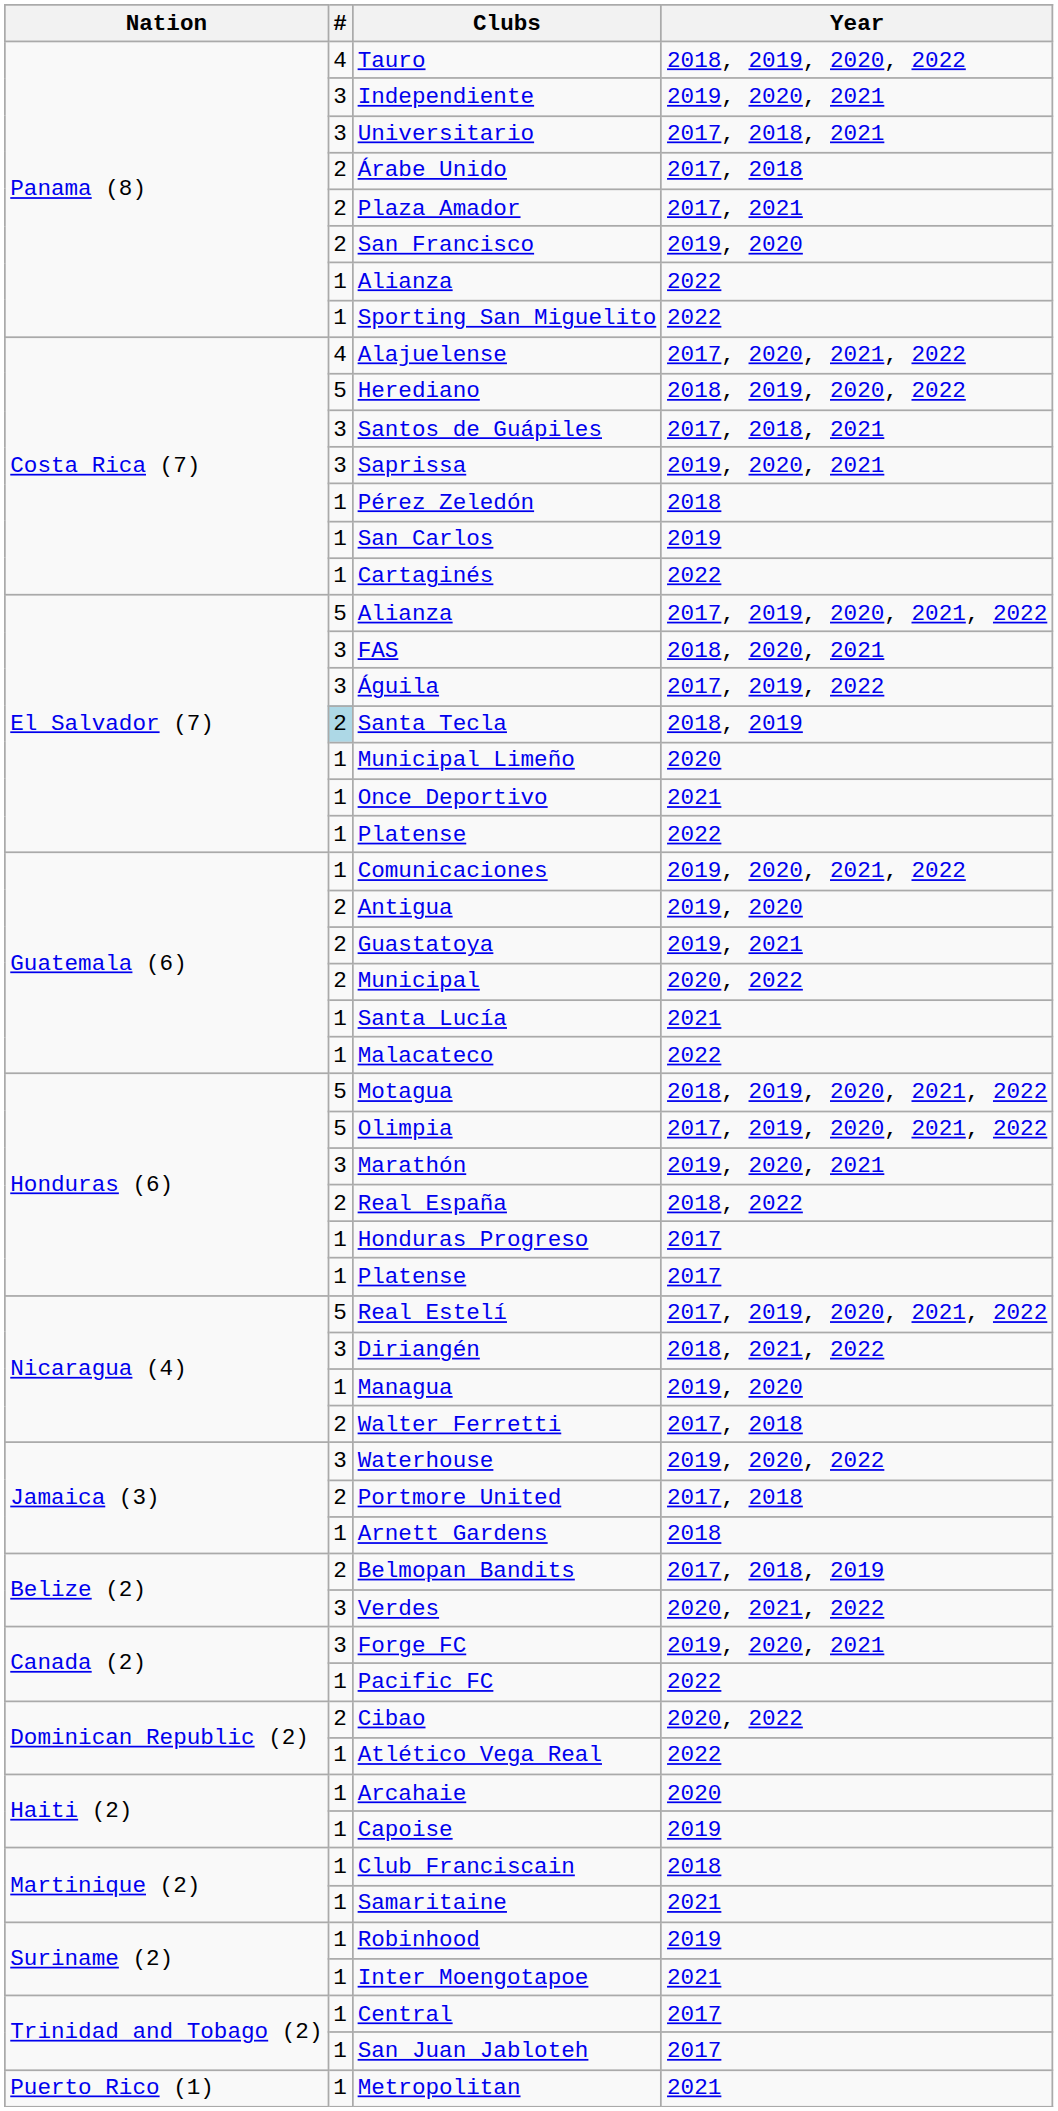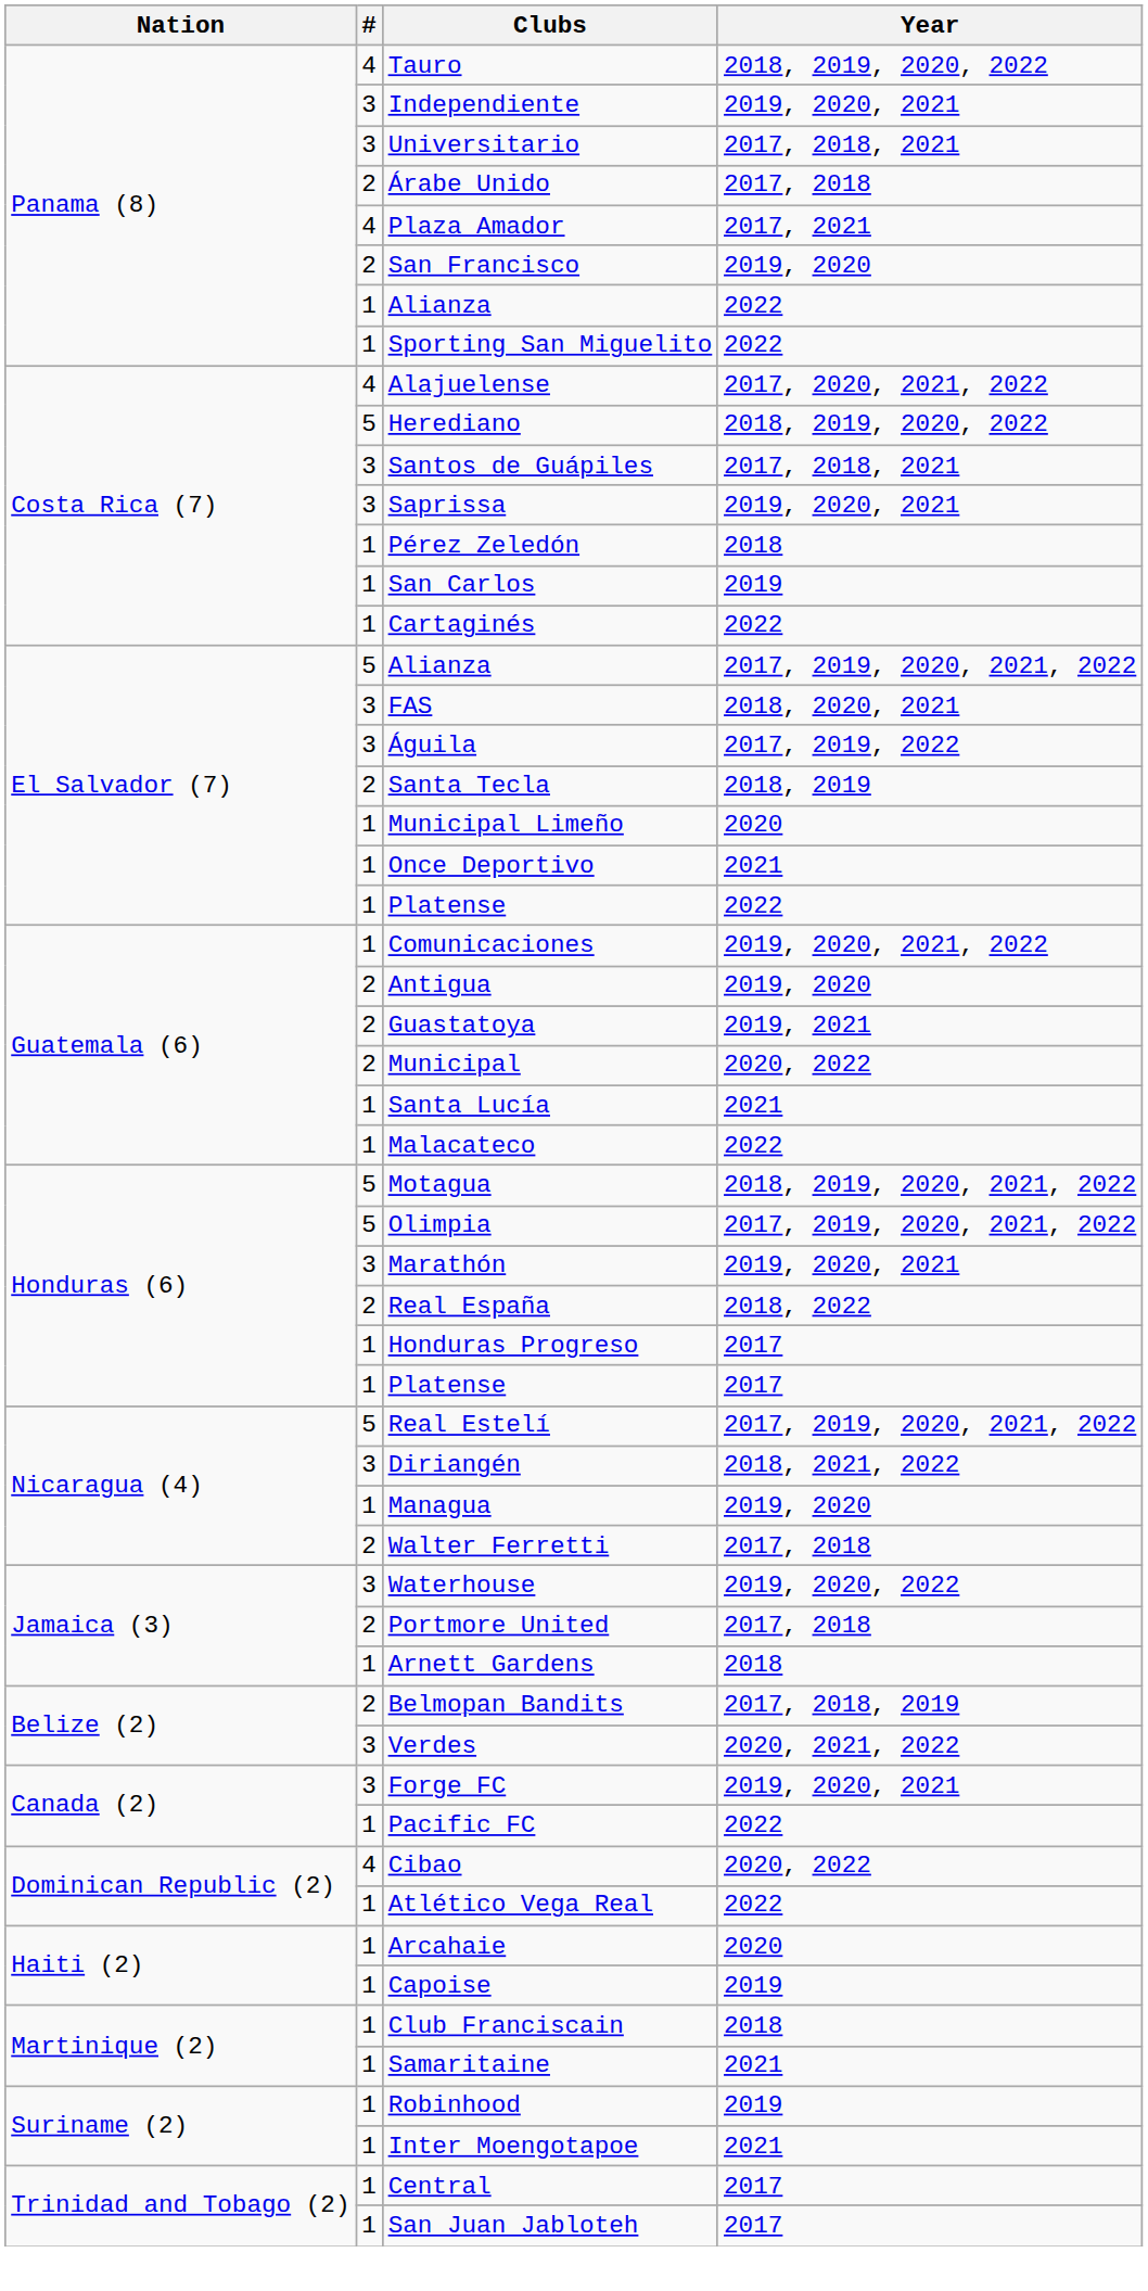 <table class="wikitable sortable">
 <tr>
 <th>Nation</th>
 <th>#</th>
 <th>Clubs</th>
 <th>Year</th>
 </tr>
 <tr>
 <td rowspan="8"> <a href='#'>Panama</a> (8)</td>
 <td style="text-align:center;">4</td>
 <td><a href='#'>Tauro</a></td>
 <td><a href='#'>2018</a>, <a href='#'>2019</a>, <a href='#'>2020</a>, <a href='#'>2022</a></td>
 </tr>
 <tr>
 <td style="text-align:center;">3</td>
 <td><a href='#'>Independiente</a></td>
 <td><a href='#'>2019</a>, <a href='#'>2020</a>, <a href='#'>2021</a></td>
 </tr>
 <tr>
 <td style="text-align:center;">3</td>
 <td><a href='#'>Universitario</a></td>
 <td><a href='#'>2017</a>, <a href='#'>2018</a>, <a href='#'>2021</a></td>
 </tr>
 <tr>
 <td style="text-align:center;">2</td>
 <td><a href='#'>Árabe Unido</a></td>
 <td><a href='#'>2017</a>, <a href='#'>2018</a></td>
 </tr>
 <tr>
-<td style="text-align:center;">2</td>
+<td style="text-align:center;">4</td>
 <td><a href='#'>Plaza Amador</a></td>
 <td><a href='#'>2017</a>, <a href='#'>2021</a></td>
 </tr>
 <tr>
 <td style="text-align:center;">2</td>
 <td><a href='#'>San Francisco</a></td>
 <td><a href='#'>2019</a>, <a href='#'>2020</a></td>
 </tr>
 <tr>
 <td style="text-align:center;">1</td>
 <td><a href='#'>Alianza</a></td>
 <td><a href='#'>2022</a></td>
 </tr>
 <tr>
 <td style="text-align:center;">1</td>
 <td><a href='#'>Sporting San Miguelito</a></td>
 <td><a href='#'>2022</a></td>
 </tr>
 <tr>
 <td rowspan="7"> <a href='#'>Costa Rica</a> (7)</td>
 <td style="text-align:center;">4</td>
 <td><a href='#'>Alajuelense</a></td>
 <td><a href='#'>2017</a>, <a href='#'>2020</a>, <a href='#'>2021</a>, <a href='#'>2022</a></td>
 </tr>
 <tr>
 <td style="text-align:center;">5</td>
 <td><a href='#'>Herediano</a></td>
 <td><a href='#'>2018</a>, <a href='#'>2019</a>, <a href='#'>2020</a>, <a href='#'>2022</a></td>
 </tr>
 <tr>
 <td style="text-align:center;">3</td>
 <td><a href='#'>Santos de Guápiles</a></td>
 <td><a href='#'>2017</a>, <a href='#'>2018</a>, <a href='#'>2021</a></td>
 </tr>
 <tr>
 <td style="text-align:center;">3</td>
 <td><a href='#'>Saprissa</a></td>
 <td><a href='#'>2019</a>, <a href='#'>2020</a>, <a href='#'>2021</a></td>
 </tr>
 <tr>
 <td style="text-align:center;">1</td>
 <td><a href='#'>Pérez Zeledón</a></td>
 <td><a href='#'>2018</a></td>
 </tr>
 <tr>
 <td style="text-align:center;">1</td>
 <td><a href='#'>San Carlos</a></td>
 <td><a href='#'>2019</a></td>
 </tr>
 <tr>
 <td style="text-align:center;">1</td>
 <td><a href='#'>Cartaginés</a></td>
 <td><a href='#'>2022</a></td>
 </tr>
 <tr>
 <td rowspan="7"> <a href='#'>El Salvador</a> (7)</td>
 <td style="text-align:center;">5</td>
 <td><a href='#'>Alianza</a></td>
 <td><a href='#'>2017</a>, <a href='#'>2019</a>, <a href='#'>2020</a>, <a href='#'>2021</a>, <a href='#'>2022</a></td>
 </tr>
 <tr>
 <td style="text-align:center;">3</td>
 <td><a href='#'>FAS</a></td>
 <td><a href='#'>2018</a>, <a href='#'>2020</a>, <a href='#'>2021</a></td>
 </tr>
 <tr>
 <td style="text-align:center;">3</td>
 <td><a href='#'>Águila</a></td>
 <td><a href='#'>2017</a>, <a href='#'>2019</a>, <a href='#'>2022</a></td>
 </tr>
 <tr>
-<td style="background: lightblue; text-align:center;">2</td>
+<td style="text-align:center;">2</td>
 <td><a href='#'>Santa Tecla</a></td>
 <td><a href='#'>2018</a>, <a href='#'>2019</a></td>
 </tr>
 <tr>
 <td style="text-align:center;">1</td>
 <td><a href='#'>Municipal Limeño</a></td>
 <td><a href='#'>2020</a></td>
 </tr>
 <tr>
 <td style="text-align:center;">1</td>
 <td><a href='#'>Once Deportivo</a></td>
 <td><a href='#'>2021</a></td>
 </tr>
 <tr>
 <td style="text-align:center;">1</td>
 <td><a href='#'>Platense</a></td>
 <td><a href='#'>2022</a></td>
 </tr>
 <tr>
 <td rowspan="6"> <a href='#'>Guatemala</a> (6)</td>
 <td style="text-align:center;">1</td>
 <td><a href='#'>Comunicaciones</a></td>
 <td><a href='#'>2019</a>, <a href='#'>2020</a>, <a href='#'>2021</a>, <a href='#'>2022</a></td>
 </tr>
 <tr>
 <td style="text-align:center;">2</td>
 <td><a href='#'>Antigua</a></td>
 <td><a href='#'>2019</a>, <a href='#'>2020</a></td>
 </tr>
 <tr>
 <td style="text-align:center;">2</td>
 <td><a href='#'>Guastatoya</a></td>
 <td><a href='#'>2019</a>, <a href='#'>2021</a></td>
 </tr>
 <tr>
 <td style="text-align:center;">2</td>
 <td><a href='#'>Municipal</a></td>
 <td><a href='#'>2020</a>, <a href='#'>2022</a></td>
 </tr>
 <tr>
 <td style="text-align:center;">1</td>
 <td><a href='#'>Santa Lucía</a></td>
 <td><a href='#'>2021</a></td>
 </tr>
 <tr>
 <td style="text-align:center;">1</td>
 <td><a href='#'>Malacateco</a></td>
 <td><a href='#'>2022</a></td>
 </tr>
 <tr>
 <td rowspan="6"> <a href='#'>Honduras</a> (6)</td>
 <td style="text-align:center;">5</td>
 <td><a href='#'>Motagua</a></td>
 <td><a href='#'>2018</a>, <a href='#'>2019</a>, <a href='#'>2020</a>, <a href='#'>2021</a>, <a href='#'>2022</a></td>
 </tr>
 <tr>
 <td style="text-align:center;">5</td>
 <td><a href='#'>Olimpia</a></td>
 <td><a href='#'>2017</a>, <a href='#'>2019</a>, <a href='#'>2020</a>, <a href='#'>2021</a>, <a href='#'>2022</a></td>
 </tr>
 <tr>
 <td style="text-align:center;">3</td>
 <td><a href='#'>Marathón</a></td>
 <td><a href='#'>2019</a>, <a href='#'>2020</a>, <a href='#'>2021</a></td>
 </tr>
 <tr>
 <td style="text-align:center;">2</td>
 <td><a href='#'>Real España</a></td>
 <td><a href='#'>2018</a>, <a href='#'>2022</a></td>
 </tr>
 <tr>
 <td style="text-align:center;">1</td>
 <td><a href='#'>Honduras Progreso</a></td>
 <td><a href='#'>2017</a></td>
 </tr>
 <tr>
 <td style="text-align:center;">1</td>
 <td><a href='#'>Platense</a></td>
 <td><a href='#'>2017</a></td>
 </tr>
 <tr>
 <td rowspan="4"> <a href='#'>Nicaragua</a> (4)</td>
 <td style="text-align:center;">5</td>
 <td><a href='#'>Real Estelí</a></td>
 <td><a href='#'>2017</a>, <a href='#'>2019</a>, <a href='#'>2020</a>, <a href='#'>2021</a>, <a href='#'>2022</a></td>
 </tr>
 <tr>
 <td style="text-align:center;">3</td>
 <td><a href='#'>Diriangén</a></td>
 <td><a href='#'>2018</a>, <a href='#'>2021</a>, <a href='#'>2022</a></td>
 </tr>
 <tr>
 <td style="text-align:center;">1</td>
 <td><a href='#'>Managua</a></td>
 <td><a href='#'>2019</a>, <a href='#'>2020</a></td>
 </tr>
 <tr>
 <td style="text-align:center;">2</td>
 <td><a href='#'>Walter Ferretti</a></td>
 <td><a href='#'>2017</a>, <a href='#'>2018</a></td>
 </tr>
 <tr>
 <td rowspan="3"> <a href='#'>Jamaica</a> (3)</td>
 <td style="text-align:center;">3</td>
 <td><a href='#'>Waterhouse</a></td>
 <td><a href='#'>2019</a>, <a href='#'>2020</a>, <a href='#'>2022</a></td>
 </tr>
 <tr>
 <td style="text-align:center;">2</td>
 <td><a href='#'>Portmore United</a></td>
 <td><a href='#'>2017</a>, <a href='#'>2018</a></td>
 </tr>
 <tr>
 <td style="text-align:center;">1</td>
 <td><a href='#'>Arnett Gardens</a></td>
 <td><a href='#'>2018</a></td>
 </tr>
 <tr>
 <td rowspan="2"> <a href='#'>Belize</a> (2)</td>
 <td style="text-align:center;">2</td>
 <td><a href='#'>Belmopan Bandits</a></td>
 <td><a href='#'>2017</a>, <a href='#'>2018</a>, <a href='#'>2019</a></td>
 </tr>
 <tr>
 <td style="text-align:center;">3</td>
 <td><a href='#'>Verdes</a></td>
 <td><a href='#'>2020</a>, <a href='#'>2021</a>, <a href='#'>2022</a></td>
 </tr>
 <tr>
 <td rowspan="2"> <a href='#'>Canada</a> (2)</td>
 <td style="text-align:center;">3</td>
 <td><a href='#'>Forge FC</a></td>
 <td><a href='#'>2019</a>, <a href='#'>2020</a>, <a href='#'>2021</a></td>
 </tr>
 <tr>
 <td style="text-align:center;">1</td>
 <td><a href='#'>Pacific FC</a></td>
 <td><a href='#'>2022</a></td>
 </tr>
 <tr>
 <td rowspan="2"> <a href='#'>Dominican Republic</a> (2)</td>
-<td style="text-align:center;">2</td>
+<td style="text-align:center;">4</td>
 <td><a href='#'>Cibao</a></td>
 <td><a href='#'>2020</a>, <a href='#'>2022</a></td>
 </tr>
 <tr>
 <td style="text-align:center;">1</td>
 <td><a href='#'>Atlético Vega Real</a></td>
 <td><a href='#'>2022</a></td>
 </tr>
 <tr>
 <td rowspan="2"> <a href='#'>Haiti</a> (2)</td>
 <td style="text-align:center;">1</td>
 <td><a href='#'>Arcahaie</a></td>
 <td><a href='#'>2020</a></td>
 </tr>
 <tr>
 <td style="text-align:center;">1</td>
 <td><a href='#'>Capoise</a></td>
 <td><a href='#'>2019</a></td>
 </tr>
 <tr>
 <td rowspan="2"> <a href='#'>Martinique</a> (2)</td>
 <td style="text-align:center;">1</td>
 <td><a href='#'>Club Franciscain</a></td>
 <td><a href='#'>2018</a></td>
 </tr>
 <tr>
 <td style="text-align:center;">1</td>
 <td><a href='#'>Samaritaine</a></td>
 <td><a href='#'>2021</a></td>
 </tr>
 <tr>
 <td rowspan="2"> <a href='#'>Suriname</a> (2)</td>
 <td style="text-align:center;">1</td>
 <td><a href='#'>Robinhood</a></td>
 <td><a href='#'>2019</a></td>
 </tr>
 <tr>
 <td style="text-align:center;">1</td>
 <td><a href='#'>Inter Moengotapoe</a></td>
 <td><a href='#'>2021</a></td>
 </tr>
 <tr>
 <td rowspan="2"> <a href='#'>Trinidad and Tobago</a> (2)</td>
 <td style="text-align:center;">1</td>
 <td><a href='#'>Central</a></td>
 <td><a href='#'>2017</a></td>
 </tr>
 <tr>
 <td style="text-align:center;">1</td>
 <td><a href='#'>San Juan Jabloteh</a></td>
 <td><a href='#'>2017</a></td>
 </tr>
-<tr>
-<td> <a href='#'>Puerto Rico</a> (1)</td>
-<td style="text-align:center;">1</td>
-<td><a href='#'>Metropolitan</a></td>
-<td><a href='#'>2021</a></td>
-</tr>
 </table>
